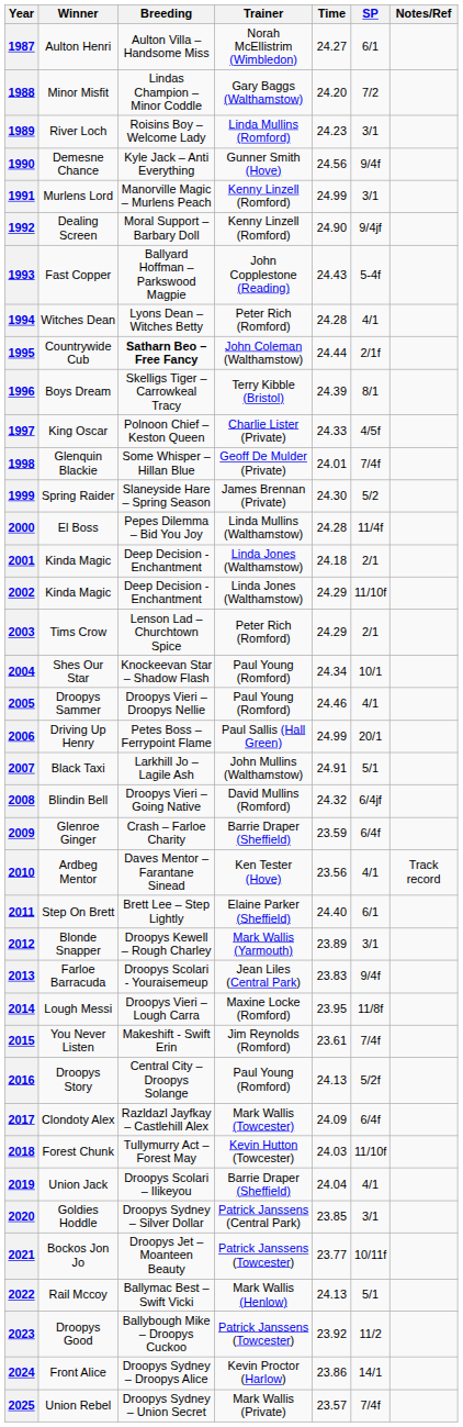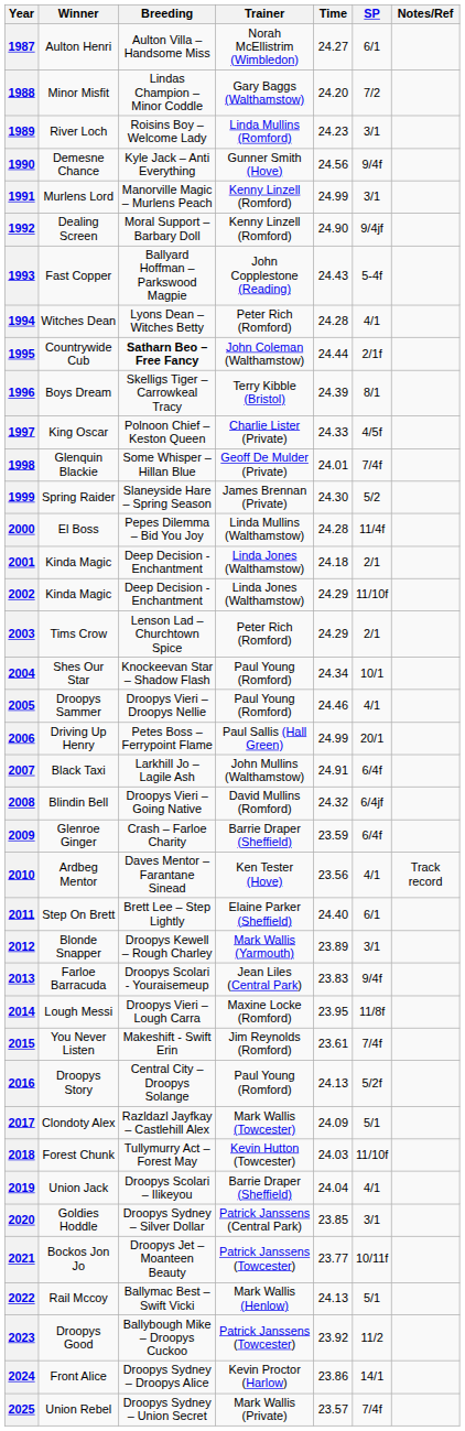 <table class="wikitable" style="text-align:center">
 <tr>
 <th width=50>Year</th>
 <th width=180>Winner</th>
 <th width=270>Breeding</th>
 <th width=250>Trainer</th>
 <th width=80>Time</th>
 <th width=50><a href='#'>SP</a></th>
 <th width=150>Notes/Ref</th>
 </tr>
 <tr>
 <th><a href='#'>1987</a></th>
 <td>Aulton Henri</td>
 <td>Aulton Villa – Handsome Miss</td>
 <td>Norah McEllistrim <a href='#'>(Wimbledon)</a></td>
 <td>24.27</td>
 <td>6/1</td>
 <td></td>
 </tr>
 <tr>
 <th><a href='#'>1988</a></th>
 <td>Minor Misfit</td>
 <td>Lindas Champion – Minor Coddle</td>
 <td>Gary Baggs <a href='#'>(Walthamstow)</a></td>
 <td>24.20</td>
 <td>7/2</td>
 <td></td>
 </tr>
 <tr>
 <th><a href='#'>1989</a></th>
 <td>River Loch</td>
 <td>Roisins Boy – Welcome Lady</td>
 <td><a href='#'>Linda Mullins</a> <a href='#'>(Romford)</a></td>
 <td>24.23</td>
 <td>3/1</td>
 <td></td>
 </tr>
 <tr>
 <th><a href='#'>1990</a></th>
 <td>Demesne Chance</td>
 <td>Kyle Jack – Anti Everything</td>
 <td>Gunner Smith <a href='#'>(Hove)</a></td>
 <td>24.56</td>
 <td>9/4f</td>
 <td></td>
 </tr>
 <tr>
 <th><a href='#'>1991</a></th>
 <td>Murlens Lord</td>
 <td>Manorville Magic – Murlens Peach</td>
 <td><a href='#'>Kenny Linzell</a> (Romford)</td>
 <td>24.99</td>
 <td>3/1</td>
 <td></td>
 </tr>
 <tr>
 <th><a href='#'>1992</a></th>
 <td>Dealing Screen</td>
 <td>Moral Support – Barbary Doll</td>
 <td>Kenny Linzell (Romford)</td>
 <td>24.90</td>
 <td>9/4jf</td>
 <td></td>
 </tr>
 <tr>
 <th><a href='#'>1993</a></th>
 <td>Fast Copper</td>
 <td>Ballyard Hoffman – Parkswood Magpie</td>
 <td>John Copplestone <a href='#'>(Reading)</a></td>
 <td>24.43</td>
 <td>5-4f</td>
 <td></td>
 </tr>
 <tr>
 <th><a href='#'>1994</a></th>
 <td>Witches Dean</td>
 <td>Lyons Dean – Witches Betty</td>
 <td>Peter Rich (Romford)</td>
 <td>24.28</td>
 <td>4/1</td>
 <td></td>
 </tr>
 <tr>
 <th><a href='#'>1995</a></th>
 <td>Countrywide Cub</td>
 <td><strong>Satharn Beo – Free Fancy</strong></td>
 <td><a href='#'>John Coleman</a> (Walthamstow)</td>
 <td>24.44</td>
 <td>2/1f</td>
 <td></td>
 </tr>
 <tr>
 <th><a href='#'>1996</a></th>
 <td>Boys Dream</td>
 <td>Skelligs Tiger – Carrowkeal Tracy</td>
 <td>Terry Kibble <a href='#'>(Bristol)</a></td>
 <td>24.39</td>
 <td>8/1</td>
 <td></td>
 </tr>
 <tr>
 <th><a href='#'>1997</a></th>
 <td>King Oscar</td>
 <td>Polnoon Chief – Keston Queen</td>
 <td><a href='#'>Charlie Lister</a> (Private)</td>
 <td>24.33</td>
 <td>4/5f</td>
 <td></td>
 </tr>
 <tr>
 <th><a href='#'>1998</a></th>
 <td>Glenquin Blackie</td>
 <td>Some Whisper – Hillan Blue</td>
 <td><a href='#'>Geoff De Mulder</a> (Private)</td>
 <td>24.01</td>
 <td>7/4f</td>
 <td></td>
 </tr>
 <tr>
 <th><a href='#'>1999</a></th>
 <td>Spring Raider</td>
 <td>Slaneyside Hare – Spring Season</td>
 <td>James Brennan (Private)</td>
 <td>24.30</td>
 <td>5/2</td>
 <td></td>
 </tr>
 <tr>
 <th><a href='#'>2000</a></th>
 <td>El Boss</td>
 <td>Pepes Dilemma – Bid You Joy</td>
 <td>Linda Mullins (Walthamstow)</td>
 <td>24.28</td>
 <td>11/4f</td>
 <td></td>
 </tr>
 <tr>
 <th><a href='#'>2001</a></th>
 <td>Kinda Magic</td>
 <td>Deep Decision - Enchantment</td>
 <td><a href='#'>Linda Jones</a> (Walthamstow)</td>
 <td>24.18</td>
 <td>2/1</td>
 <td></td>
 </tr>
 <tr>
 <th><a href='#'>2002</a></th>
 <td>Kinda Magic</td>
 <td>Deep Decision - Enchantment</td>
 <td>Linda Jones (Walthamstow)</td>
 <td>24.29</td>
 <td>11/10f</td>
 <td></td>
 </tr>
 <tr>
 <th><a href='#'>2003</a></th>
 <td>Tims Crow</td>
 <td>Lenson Lad – Churchtown Spice</td>
 <td>Peter Rich (Romford)</td>
 <td>24.29</td>
 <td>2/1</td>
 <td></td>
 </tr>
 <tr>
 <th><a href='#'>2004</a></th>
 <td>Shes Our Star</td>
 <td>Knockeevan Star – Shadow Flash</td>
 <td>Paul Young (Romford)</td>
 <td>24.34</td>
 <td>10/1</td>
 <td></td>
 </tr>
 <tr>
 <th><a href='#'>2005</a></th>
 <td>Droopys Sammer</td>
 <td>Droopys Vieri – Droopys Nellie</td>
 <td>Paul Young (Romford)</td>
 <td>24.46</td>
 <td>4/1</td>
 <td></td>
 </tr>
 <tr>
 <th><a href='#'>2006</a></th>
 <td>Driving Up Henry</td>
 <td>Petes Boss – Ferrypoint Flame</td>
 <td>Paul Sallis <a href='#'>(Hall Green)</a></td>
 <td>24.99</td>
 <td>20/1</td>
 <td></td>
 </tr>
 <tr>
 <th><a href='#'>2007</a></th>
 <td>Black Taxi</td>
 <td>Larkhill Jo – Lagile Ash</td>
 <td>John Mullins (Walthamstow)</td>
 <td>24.91</td>
-<td>5/1</td>
+<td>6/4f</td>
 <td></td>
 </tr>
 <tr>
 <th><a href='#'>2008</a></th>
 <td>Blindin Bell</td>
 <td>Droopys Vieri – Going Native</td>
 <td>David Mullins (Romford)</td>
 <td>24.32</td>
 <td>6/4jf</td>
 <td></td>
 </tr>
 <tr>
 <th><a href='#'>2009</a></th>
 <td>Glenroe Ginger</td>
 <td>Crash – Farloe Charity</td>
 <td>Barrie Draper <a href='#'>(Sheffield)</a></td>
 <td>23.59</td>
 <td>6/4f</td>
 <td></td>
 </tr>
 <tr>
 <th><a href='#'>2010</a></th>
 <td>Ardbeg Mentor</td>
 <td>Daves Mentor – Farantane Sinead</td>
 <td>Ken Tester <a href='#'>(Hove)</a></td>
 <td>23.56</td>
 <td>4/1</td>
 <td>Track record</td>
 </tr>
 <tr>
 <th><a href='#'>2011</a></th>
 <td>Step On Brett</td>
 <td>Brett Lee – Step Lightly</td>
 <td>Elaine Parker <a href='#'>(Sheffield)</a></td>
 <td>24.40</td>
 <td>6/1</td>
 <td></td>
 </tr>
 <tr>
 <th><a href='#'>2012</a></th>
 <td>Blonde Snapper</td>
 <td>Droopys Kewell – Rough Charley</td>
 <td><a href='#'>Mark Wallis</a> <a href='#'>(Yarmouth)</a></td>
 <td>23.89</td>
 <td>3/1</td>
 <td></td>
 </tr>
 <tr>
 <th><a href='#'>2013</a></th>
 <td>Farloe Barracuda</td>
 <td>Droopys Scolari - Youraisemeup</td>
 <td>Jean Liles (<a href='#'>Central Park</a>)</td>
 <td>23.83</td>
 <td>9/4f</td>
 <td></td>
 </tr>
 <tr>
 <th><a href='#'>2014</a></th>
 <td>Lough Messi</td>
 <td>Droopys Vieri – Lough Carra</td>
 <td>Maxine Locke (Romford)</td>
 <td>23.95</td>
 <td>11/8f</td>
 <td></td>
 </tr>
 <tr>
 <th><a href='#'>2015</a></th>
 <td>You Never Listen</td>
 <td>Makeshift - Swift Erin</td>
 <td>Jim Reynolds (Romford)</td>
 <td>23.61</td>
 <td>7/4f</td>
 <td></td>
 </tr>
 <tr>
 <th><a href='#'>2016</a></th>
 <td>Droopys Story</td>
 <td>Central City – Droopys Solange</td>
 <td>Paul Young (Romford)</td>
 <td>24.13</td>
 <td>5/2f</td>
 <td></td>
 </tr>
 <tr>
 <th><a href='#'>2017</a></th>
 <td>Clondoty Alex</td>
 <td>Razldazl Jayfkay – Castlehill Alex</td>
 <td>Mark Wallis <a href='#'>(Towcester)</a></td>
 <td>24.09</td>
-<td>6/4f</td>
+<td>5/1</td>
 <td></td>
 </tr>
 <tr>
 <th><a href='#'>2018</a></th>
 <td>Forest Chunk</td>
 <td>Tullymurry Act – Forest May</td>
 <td><a href='#'>Kevin Hutton</a> (Towcester)</td>
 <td>24.03</td>
 <td>11/10f</td>
 <td></td>
 </tr>
 <tr>
 <th><a href='#'>2019</a></th>
 <td>Union Jack</td>
 <td>Droopys Scolari – Ilikeyou</td>
 <td>Barrie Draper <a href='#'>(Sheffield)</a></td>
 <td>24.04</td>
 <td>4/1</td>
 <td></td>
 </tr>
 <tr>
 <th><a href='#'>2020</a></th>
 <td>Goldies Hoddle</td>
 <td>Droopys Sydney – Silver Dollar</td>
 <td><a href='#'>Patrick Janssens</a> (Central Park)</td>
 <td>23.85</td>
 <td>3/1</td>
 <td></td>
 </tr>
 <tr>
 <th><a href='#'>2021</a></th>
 <td>Bockos Jon Jo</td>
 <td>Droopys Jet – Moanteen Beauty</td>
 <td><a href='#'>Patrick Janssens</a>  (<a href='#'>Towcester</a>)</td>
 <td>23.77</td>
 <td>10/11f</td>
 <td></td>
 </tr>
 <tr>
 <th><a href='#'>2022</a></th>
 <td>Rail Mccoy</td>
 <td>Ballymac Best – Swift Vicki</td>
 <td>Mark Wallis <a href='#'>(Henlow)</a></td>
 <td>24.13</td>
 <td>5/1</td>
 <td></td>
 </tr>
 <tr>
 <th><a href='#'>2023</a></th>
 <td>Droopys Good</td>
 <td>Ballybough Mike – Droopys Cuckoo</td>
 <td><a href='#'>Patrick Janssens</a> (<a href='#'>Towcester</a>)</td>
 <td>23.92</td>
 <td>11/2</td>
 <td></td>
 </tr>
 <tr>
 <th><a href='#'>2024</a></th>
 <td>Front Alice</td>
 <td>Droopys Sydney – Droopys Alice</td>
 <td>Kevin Proctor (<a href='#'>Harlow</a>)</td>
 <td>23.86</td>
 <td>14/1</td>
 <td></td>
 </tr>
 <tr>
 <th><a href='#'>2025</a></th>
 <td>Union Rebel</td>
 <td>Droopys Sydney – Union Secret</td>
 <td>Mark Wallis (Private)</td>
 <td>23.57</td>
 <td>7/4f</td>
 <td></td>
 </tr>
 </table>
